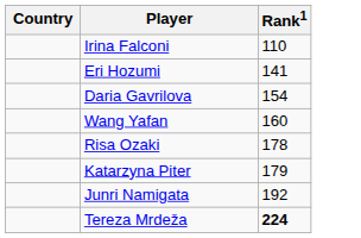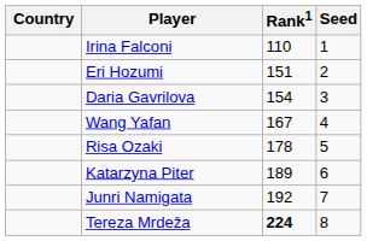 <table class="sortable wikitable">
 <tr>
 <th width="70">Country</th>
 <th width="175">Player</th>
 <th>Rank<sup>1</sup></th>
+<th>Seed</th>
 </tr>
 <tr>
 <td></td>
 <td><a href='#'>Irina Falconi</a></td>
 <td>110</td>
+<td>1</td>
 </tr>
 <tr>
 <td></td>
 <td><a href='#'>Eri Hozumi</a></td>
-<td>141</td>
+<td>151</td>
+<td>2</td>
 </tr>
 <tr>
 <td></td>
 <td><a href='#'>Daria Gavrilova</a></td>
 <td>154</td>
+<td>3</td>
 </tr>
 <tr>
 <td></td>
 <td><a href='#'>Wang Yafan</a></td>
-<td>160</td>
+<td>167</td>
+<td>4</td>
 </tr>
 <tr>
 <td></td>
 <td><a href='#'>Risa Ozaki</a></td>
 <td>178</td>
+<td>5</td>
 </tr>
 <tr>
 <td></td>
 <td><a href='#'>Katarzyna Piter</a></td>
-<td>179</td>
+<td>189</td>
+<td>6</td>
 </tr>
 <tr>
 <td></td>
 <td><a href='#'>Junri Namigata</a></td>
 <td>192</td>
+<td>7</td>
 </tr>
 <tr>
 <td></td>
 <td><a href='#'>Tereza Mrdeža</a></td>
 <td><strong>224</strong></td>
+<td>8</td>
 </tr>
 </table>
